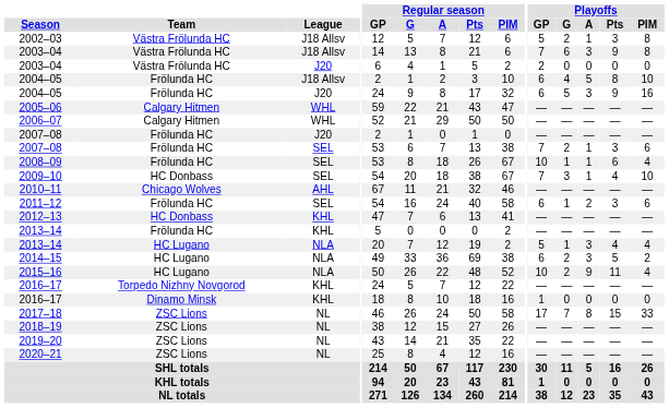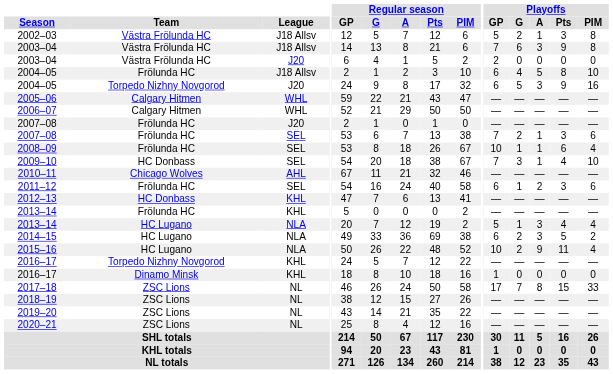 <table border="0" cellpadding="1" cellspacing="0" style="text-align:center; width:60em">
 <tr bgcolor="#e0e0e0">
 <th colspan="3" bgcolor="#ffffff"></th>
 <th rowspan="99" bgcolor="#ffffff"></th>
 <th colspan="5"><a href='#'>Regular season</a></th>
 <th rowspan="99" bgcolor="#ffffff"></th>
 <th colspan="5"><a href='#'>Playoffs</a></th>
 </tr>
 <tr bgcolor="#e0e0e0">
 <th><a href='#'>Season</a></th>
 <th>Team</th>
 <th>League</th>
 <th>GP</th>
 <th><a href='#'>G</a></th>
 <th><a href='#'>A</a></th>
 <th><a href='#'>Pts</a></th>
 <th><a href='#'>PIM</a></th>
 <th>GP</th>
 <th>G</th>
 <th>A</th>
 <th>Pts</th>
 <th>PIM</th>
 </tr>
 <tr>
 <td>2002–03</td>
 <td><a href='#'>Västra Frölunda HC</a></td>
 <td>J18 Allsv</td>
 <td>12</td>
 <td>5</td>
 <td>7</td>
 <td>12</td>
 <td>6</td>
 <td>5</td>
 <td>2</td>
 <td>1</td>
 <td>3</td>
 <td>8</td>
 </tr>
 <tr bgcolor="#f0f0f0">
 <td>2003–04</td>
 <td>Västra Frölunda HC</td>
 <td>J18 Allsv</td>
 <td>14</td>
 <td>13</td>
 <td>8</td>
 <td>21</td>
 <td>6</td>
 <td>7</td>
 <td>6</td>
 <td>3</td>
 <td>9</td>
 <td>8</td>
 </tr>
 <tr>
 <td>2003–04</td>
 <td>Västra Frölunda HC</td>
 <td><a href='#'>J20</a></td>
 <td>6</td>
 <td>4</td>
 <td>1</td>
 <td>5</td>
 <td>2</td>
 <td>2</td>
 <td>0</td>
 <td>0</td>
 <td>0</td>
 <td>0</td>
 </tr>
 <tr bgcolor="#f0f0f0">
 <td>2004–05</td>
 <td>Frölunda HC</td>
 <td>J18 Allsv</td>
 <td>2</td>
 <td>1</td>
 <td>2</td>
 <td>3</td>
 <td>10</td>
 <td>6</td>
 <td>4</td>
 <td>5</td>
 <td>8</td>
 <td>10</td>
 </tr>
 <tr>
 <td>2004–05</td>
-<td>Frölunda HC</td>
+<td><a href='#'>Torpedo Nizhny Novgorod</a></td>
 <td>J20</td>
 <td>24</td>
 <td>9</td>
 <td>8</td>
 <td>17</td>
 <td>32</td>
 <td>6</td>
 <td>5</td>
 <td>3</td>
 <td>9</td>
 <td>16</td>
 </tr>
 <tr bgcolor="#f0f0f0">
 <td><a href='#'>2005–06</a></td>
 <td><a href='#'>Calgary Hitmen</a></td>
 <td><a href='#'>WHL</a></td>
 <td>59</td>
 <td>22</td>
 <td>21</td>
 <td>43</td>
 <td>47</td>
 <td>—</td>
 <td>—</td>
 <td>—</td>
 <td>—</td>
 <td>—</td>
 </tr>
 <tr>
 <td><a href='#'>2006–07</a></td>
 <td>Calgary Hitmen</td>
 <td>WHL</td>
 <td>52</td>
 <td>21</td>
 <td>29</td>
 <td>50</td>
 <td>50</td>
 <td>—</td>
 <td>—</td>
 <td>—</td>
 <td>—</td>
 <td>—</td>
 </tr>
 <tr bgcolor="#f0f0f0">
 <td>2007–08</td>
 <td>Frölunda HC</td>
 <td>J20</td>
 <td>2</td>
 <td>1</td>
 <td>0</td>
 <td>1</td>
 <td>0</td>
 <td>—</td>
 <td>—</td>
 <td>—</td>
 <td>—</td>
 <td>—</td>
 </tr>
 <tr>
 <td><a href='#'>2007–08</a></td>
 <td>Frölunda HC</td>
 <td><a href='#'>SEL</a></td>
 <td>53</td>
 <td>6</td>
 <td>7</td>
 <td>13</td>
 <td>38</td>
 <td>7</td>
 <td>2</td>
 <td>1</td>
 <td>3</td>
 <td>6</td>
 </tr>
 <tr bgcolor="#f0f0f0">
 <td><a href='#'>2008–09</a></td>
 <td>Frölunda HC</td>
 <td>SEL</td>
 <td>53</td>
 <td>8</td>
 <td>18</td>
 <td>26</td>
 <td>67</td>
 <td>10</td>
 <td>1</td>
 <td>1</td>
 <td>6</td>
 <td>4</td>
 </tr>
 <tr>
 <td><a href='#'>2009–10</a></td>
 <td>HC Donbass</td>
 <td>SEL</td>
 <td>54</td>
 <td>20</td>
 <td>18</td>
 <td>38</td>
 <td>67</td>
 <td>7</td>
 <td>3</td>
 <td>1</td>
 <td>4</td>
 <td>10</td>
 </tr>
 <tr bgcolor="#f0f0f0">
 <td><a href='#'>2010–11</a></td>
 <td><a href='#'>Chicago Wolves</a></td>
 <td><a href='#'>AHL</a></td>
 <td>67</td>
 <td>11</td>
 <td>21</td>
 <td>32</td>
 <td>46</td>
 <td>—</td>
 <td>—</td>
 <td>—</td>
 <td>—</td>
 <td>—</td>
 </tr>
 <tr>
 <td><a href='#'>2011–12</a></td>
 <td>Frölunda HC</td>
 <td>SEL</td>
 <td>54</td>
 <td>16</td>
 <td>24</td>
 <td>40</td>
 <td>58</td>
 <td>6</td>
 <td>1</td>
 <td>2</td>
 <td>3</td>
 <td>6</td>
 </tr>
 <tr bgcolor="#f0f0f0">
 <td><a href='#'>2012–13</a></td>
 <td><a href='#'>HC Donbass</a></td>
 <td><a href='#'>KHL</a></td>
 <td>47</td>
 <td>7</td>
 <td>6</td>
 <td>13</td>
 <td>41</td>
 <td>—</td>
 <td>—</td>
 <td>—</td>
 <td>—</td>
 <td>—</td>
 </tr>
 <tr>
 <td><a href='#'>2013–14</a></td>
 <td>Frölunda HC</td>
 <td>KHL</td>
 <td>5</td>
 <td>0</td>
 <td>0</td>
 <td>0</td>
 <td>2</td>
 <td>—</td>
 <td>—</td>
 <td>—</td>
 <td>—</td>
 <td>—</td>
 </tr>
 <tr bgcolor="#f0f0f0">
 <td><a href='#'>2013–14</a></td>
 <td><a href='#'>HC Lugano</a></td>
 <td><a href='#'>NLA</a></td>
 <td>20</td>
 <td>7</td>
 <td>12</td>
 <td>19</td>
 <td>2</td>
 <td>5</td>
 <td>1</td>
 <td>3</td>
 <td>4</td>
 <td>4</td>
 </tr>
 <tr>
 <td><a href='#'>2014–15</a></td>
 <td>HC Lugano</td>
 <td>NLA</td>
 <td>49</td>
 <td>33</td>
 <td>36</td>
 <td>69</td>
 <td>38</td>
 <td>6</td>
 <td>2</td>
 <td>3</td>
 <td>5</td>
 <td>2</td>
 </tr>
 <tr bgcolor="#f0f0f0">
 <td><a href='#'>2015–16</a></td>
 <td>HC Lugano</td>
 <td>NLA</td>
 <td>50</td>
 <td>26</td>
 <td>22</td>
 <td>48</td>
 <td>52</td>
 <td>10</td>
 <td>2</td>
 <td>9</td>
 <td>11</td>
 <td>4</td>
 </tr>
 <tr>
 <td><a href='#'>2016–17</a></td>
 <td><a href='#'>Torpedo Nizhny Novgorod</a></td>
 <td>KHL</td>
 <td>24</td>
 <td>5</td>
 <td>7</td>
 <td>12</td>
 <td>22</td>
 <td>—</td>
 <td>—</td>
 <td>—</td>
 <td>—</td>
 <td>—</td>
 </tr>
 <tr bgcolor="#f0f0f0">
 <td>2016–17</td>
 <td><a href='#'>Dinamo Minsk</a></td>
 <td>KHL</td>
 <td>18</td>
 <td>8</td>
 <td>10</td>
 <td>18</td>
 <td>16</td>
 <td>1</td>
 <td>0</td>
 <td>0</td>
 <td>0</td>
 <td>0</td>
 </tr>
 <tr>
 <td><a href='#'>2017–18</a></td>
 <td><a href='#'>ZSC Lions</a></td>
 <td>NL</td>
 <td>46</td>
 <td>26</td>
 <td>24</td>
 <td>50</td>
 <td>58</td>
 <td>17</td>
 <td>7</td>
 <td>8</td>
 <td>15</td>
 <td>33</td>
 </tr>
 <tr bgcolor="#f0f0f0">
 <td><a href='#'>2018–19</a></td>
 <td>ZSC Lions</td>
 <td>NL</td>
 <td>38</td>
 <td>12</td>
 <td>15</td>
 <td>27</td>
 <td>26</td>
 <td>—</td>
 <td>—</td>
 <td>—</td>
 <td>—</td>
 <td>—</td>
 </tr>
 <tr>
 <td><a href='#'>2019–20</a></td>
 <td>ZSC Lions</td>
 <td>NL</td>
 <td>43</td>
 <td>14</td>
 <td>21</td>
 <td>35</td>
 <td>22</td>
 <td>—</td>
 <td>—</td>
 <td>—</td>
 <td>—</td>
 <td>—</td>
 </tr>
 <tr bgcolor="#f0f0f0">
 <td><a href='#'>2020–21</a></td>
 <td>ZSC Lions</td>
 <td>NL</td>
 <td>25</td>
 <td>8</td>
 <td>4</td>
 <td>12</td>
 <td>16</td>
 <td>—</td>
 <td>—</td>
 <td>—</td>
 <td>—</td>
 <td>—</td>
 </tr>
 <tr bgcolor="#e0e0e0">
 <th colspan="3">SHL totals</th>
 <th>214</th>
 <th>50</th>
 <th>67</th>
 <th>117</th>
 <th>230</th>
 <th>30</th>
 <th>11</th>
 <th>5</th>
 <th>16</th>
 <th>26</th>
 </tr>
 <tr bgcolor="#e0e0e0">
 <th colspan="3">KHL totals</th>
 <th>94</th>
 <th>20</th>
 <th>23</th>
 <th>43</th>
 <th>81</th>
 <th>1</th>
 <th>0</th>
 <th>0</th>
 <th>0</th>
 <th>0</th>
 </tr>
 <tr bgcolor="#e0e0e0">
 <th colspan="3">NL totals</th>
 <th>271</th>
 <th>126</th>
 <th>134</th>
 <th>260</th>
 <th>214</th>
 <th>38</th>
 <th>12</th>
 <th>23</th>
 <th>35</th>
 <th>43</th>
 </tr>
 </table>
